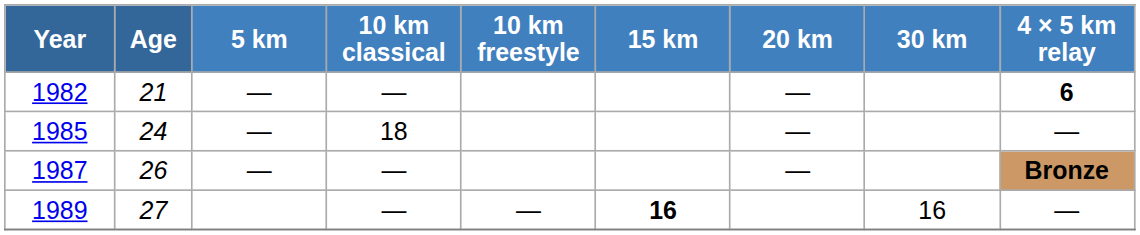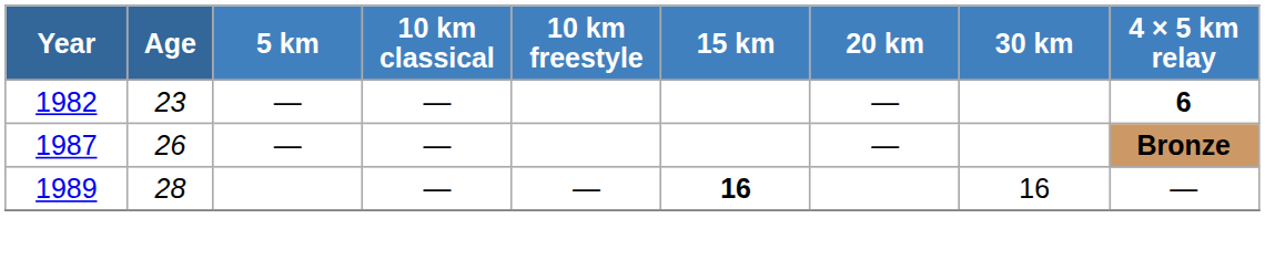 <table class="wikitable" style="font-size:95%; text-align:center; border:grey solid 1px; border-collapse:collapse; background:#ffffff;">
 <tr>
 <th style="background-color:#369; color:white; width:60px;"> Year </th>
 <th style="background-color:#369; color:white; width:40px;"> Age </th>
 <th style="background-color:#4180be; color:white; width:75px;"> 5 km </th>
 <th style="background-color:#4180be; color:white; width:75px;"> 10 km <br> classical </th>
 <th style="background-color:#4180be; color:white; width:75px;"> 10 km <br> freestyle </th>
 <th style="background-color:#4180be; color:white; width:75px;"> 15 km </th>
 <th style="background-color:#4180be; color:white; width:75px;"> 20 km </th>
 <th style="background-color:#4180be; color:white; width:75px;"> 30 km </th>
 <th style="background-color:#4180be; color:white; width:75px;"> 4 × 5 km <br> relay </th>
 </tr>
 <tr>
 <td><a href='#'>1982</a></td>
-<td><em>21</em></td>
+<td><em>23</em></td>
 <td>—</td>
 <td>—</td>
 <td></td>
 <td></td>
 <td>—</td>
 <td></td>
 <td><strong>6</strong></td>
-</tr>
-<tr>
-<td><a href='#'>1985</a></td>
-<td><em>24</em></td>
-<td>—</td>
-<td>18</td>
-<td></td>
-<td></td>
-<td>—</td>
-<td></td>
-<td>—</td>
 </tr>
 <tr>
 <td><a href='#'>1987</a></td>
 <td><em>26</em></td>
 <td>—</td>
 <td>—</td>
 <td></td>
 <td></td>
 <td>—</td>
 <td></td>
 <td bgcolor="cc9966"><strong>Bronze</strong></td>
 </tr>
 <tr>
 <td><a href='#'>1989</a></td>
-<td><em>27</em></td>
+<td><em>28</em></td>
 <td></td>
 <td>—</td>
 <td>—</td>
 <td><strong>16</strong></td>
 <td></td>
 <td>16</td>
 <td>—</td>
 </tr>
 <tr>
 </tr>
 </table>
